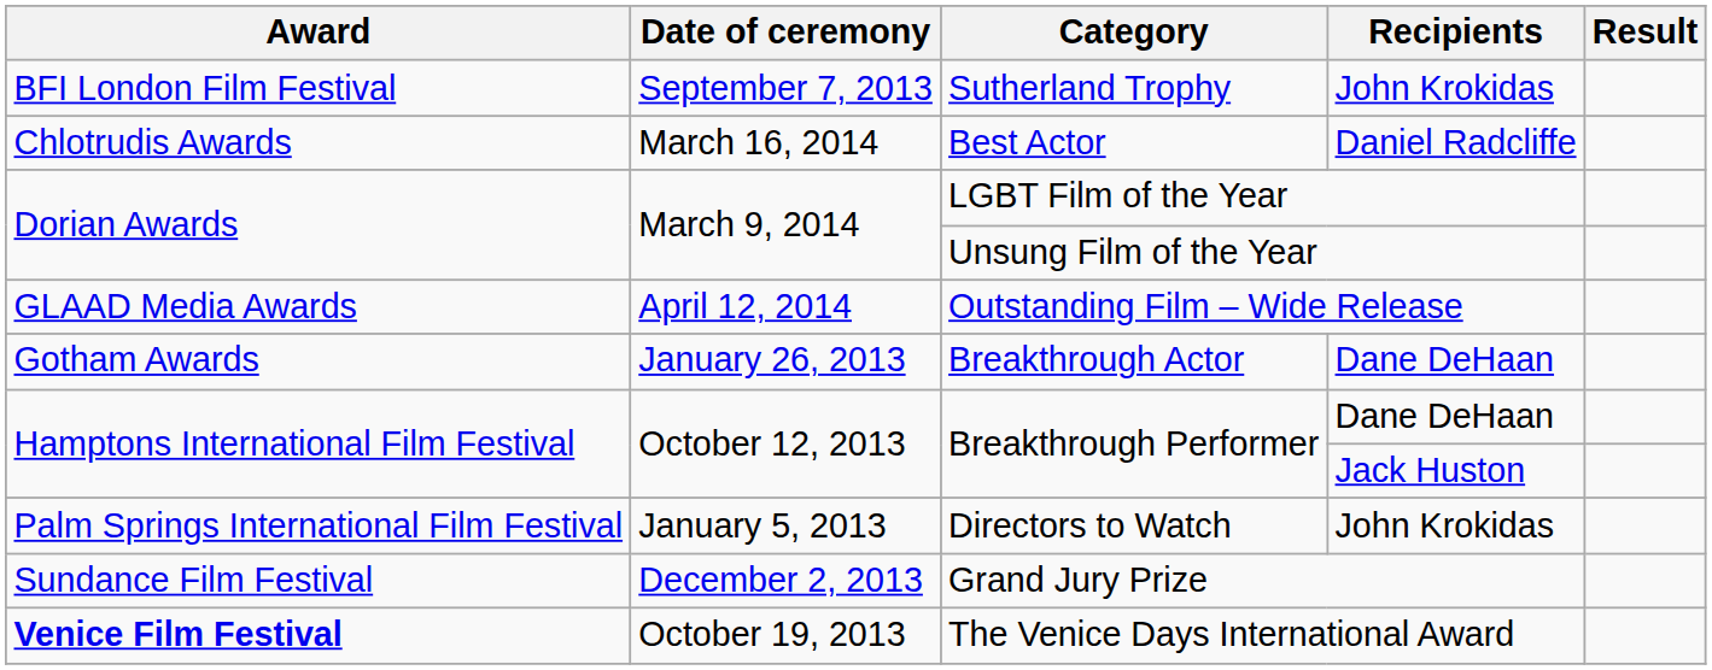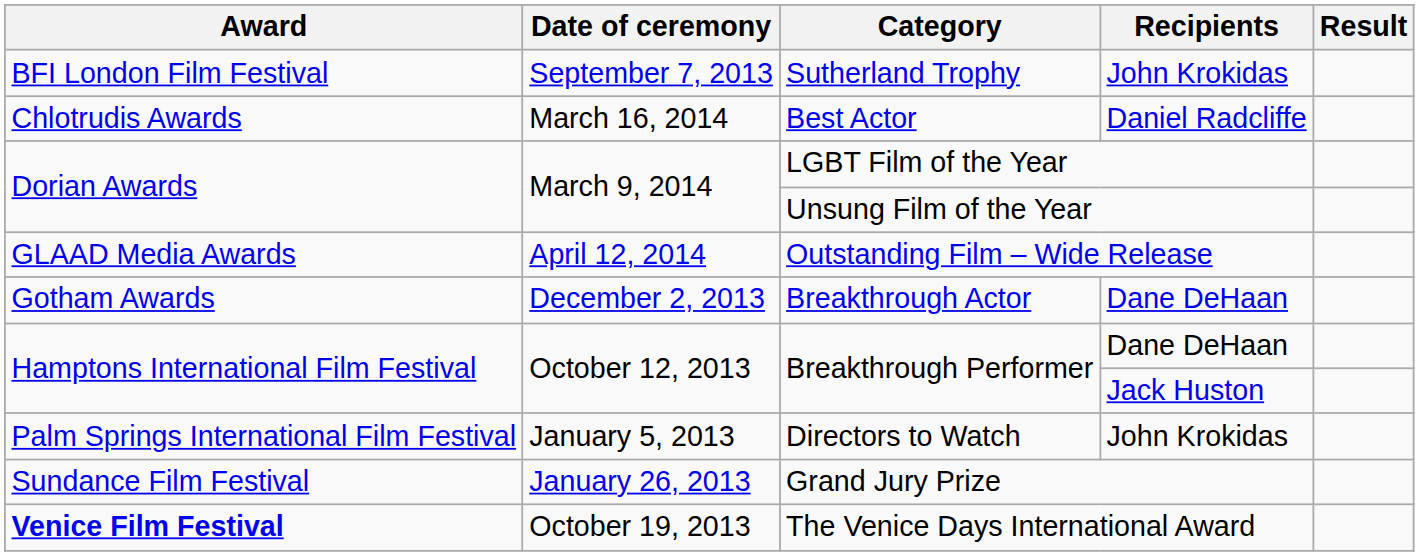 <table class="wikitable sortable plainrowheaders">
 <tr>
 <th scope="col">Award</th>
 <th scope="col">Date of ceremony</th>
 <th scope="col">Category</th>
 <th scope="col">Recipients</th>
 <th scope="col">Result</th>
 </tr>
 <tr>
 <td><a href='#'>BFI London Film Festival</a></td>
 <td><a href='#'>September 7, 2013</a></td>
 <td><a href='#'>Sutherland Trophy</a></td>
 <td><a href='#'>John Krokidas</a></td>
 <td></td>
 </tr>
 <tr>
 <td><a href='#'>Chlotrudis Awards</a></td>
 <td>March 16, 2014</td>
 <td><a href='#'>Best Actor</a></td>
 <td><a href='#'>Daniel Radcliffe</a></td>
 <td></td>
 </tr>
 <tr>
 <td rowspan="2"><a href='#'>Dorian Awards</a></td>
 <td rowspan="2">March 9, 2014</td>
 <td colspan="2">LGBT Film of the Year</td>
 <td></td>
 </tr>
 <tr>
 <td colspan="2">Unsung Film of the Year</td>
 <td></td>
 </tr>
 <tr>
 <td><a href='#'>GLAAD Media Awards</a></td>
 <td><a href='#'>April 12, 2014</a></td>
 <td colspan="2"><a href='#'>Outstanding Film – Wide Release</a></td>
 <td></td>
 </tr>
 <tr>
 <td><a href='#'>Gotham Awards</a></td>
-<td><a href='#'>January 26, 2013</a></td>
+<td><a href='#'>December 2, 2013</a></td>
 <td><a href='#'>Breakthrough Actor</a></td>
 <td><a href='#'>Dane DeHaan</a></td>
 <td></td>
 </tr>
 <tr>
 <td rowspan="2"><a href='#'>Hamptons International Film Festival</a></td>
 <td rowspan="2">October 12, 2013</td>
 <td rowspan="2">Breakthrough Performer</td>
 <td>Dane DeHaan</td>
 <td></td>
 </tr>
 <tr>
 <td><a href='#'>Jack Huston</a></td>
 <td></td>
 </tr>
 <tr>
 <td><a href='#'>Palm Springs International Film Festival</a></td>
 <td>January 5, 2013</td>
 <td>Directors to Watch</td>
 <td>John Krokidas</td>
 <td></td>
 </tr>
 <tr>
 <td><a href='#'>Sundance Film Festival</a></td>
-<td><a href='#'>December 2, 2013</a></td>
+<td><a href='#'>January 26, 2013</a></td>
 <td colspan="2">Grand Jury Prize</td>
 <td></td>
 </tr>
 <tr>
 <td><strong><a href='#'>Venice Film Festival</a></strong></td>
 <td>October 19, 2013</td>
 <td colspan="2">The Venice Days International Award</td>
 <td></td>
 </tr>
 </table>
